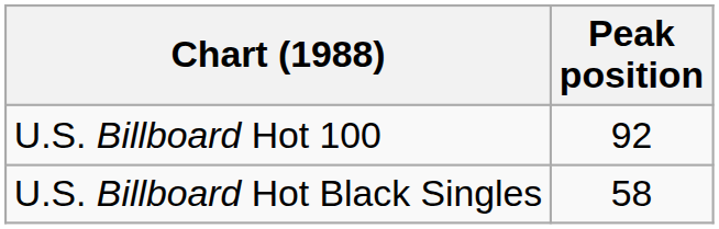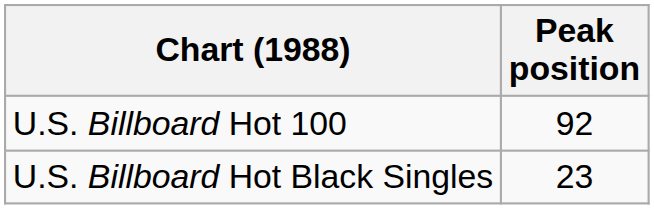 <table class="wikitable">
 <tr>
 <th>Chart (1988)</th>
 <th>Peak<br>position</th>
 </tr>
 <tr>
 <td>U.S. <em>Billboard</em> Hot 100</td>
 <td align="center">92</td>
 </tr>
 <tr>
 <td>U.S. <em>Billboard</em> Hot Black Singles</td>
-<td align="center">58</td>
+<td align="center">23</td>
 </tr>
 </table>
